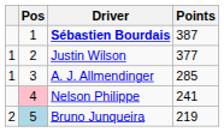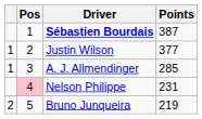 <table class="wikitable" style="font-size: 95%;">
 <tr>
 <th></th>
 <th>Pos</th>
 <th>Driver</th>
 <th>Points</th>
 </tr>
 <tr>
 <td align="left"></td>
 <td align="center">1</td>
 <td> <strong><a href='#'>Sébastien Bourdais</a></strong></td>
 <td align="left">387</td>
 </tr>
 <tr>
 <td align="left"> 1</td>
 <td align="center">2</td>
 <td> <a href='#'>Justin Wilson</a></td>
 <td align="left">377</td>
 </tr>
 <tr>
 <td align="left"> 1</td>
 <td align="center">3</td>
 <td> <a href='#'>A. J. Allmendinger</a></td>
 <td align="left">285</td>
 </tr>
 <tr>
 <td align="left"></td>
 <td align="center" style="background: pink;">4</td>
 <td> <a href='#'>Nelson Philippe</a></td>
-<td align="left">241</td>
+<td align="left">231</td>
 </tr>
 <tr>
 <td align="left"> 2</td>
-<td align="center" style="background: lightblue;">5</td>
+<td align="center">5</td>
 <td> <a href='#'>Bruno Junqueira</a></td>
 <td align="left">219</td>
 </tr>
 </table>
